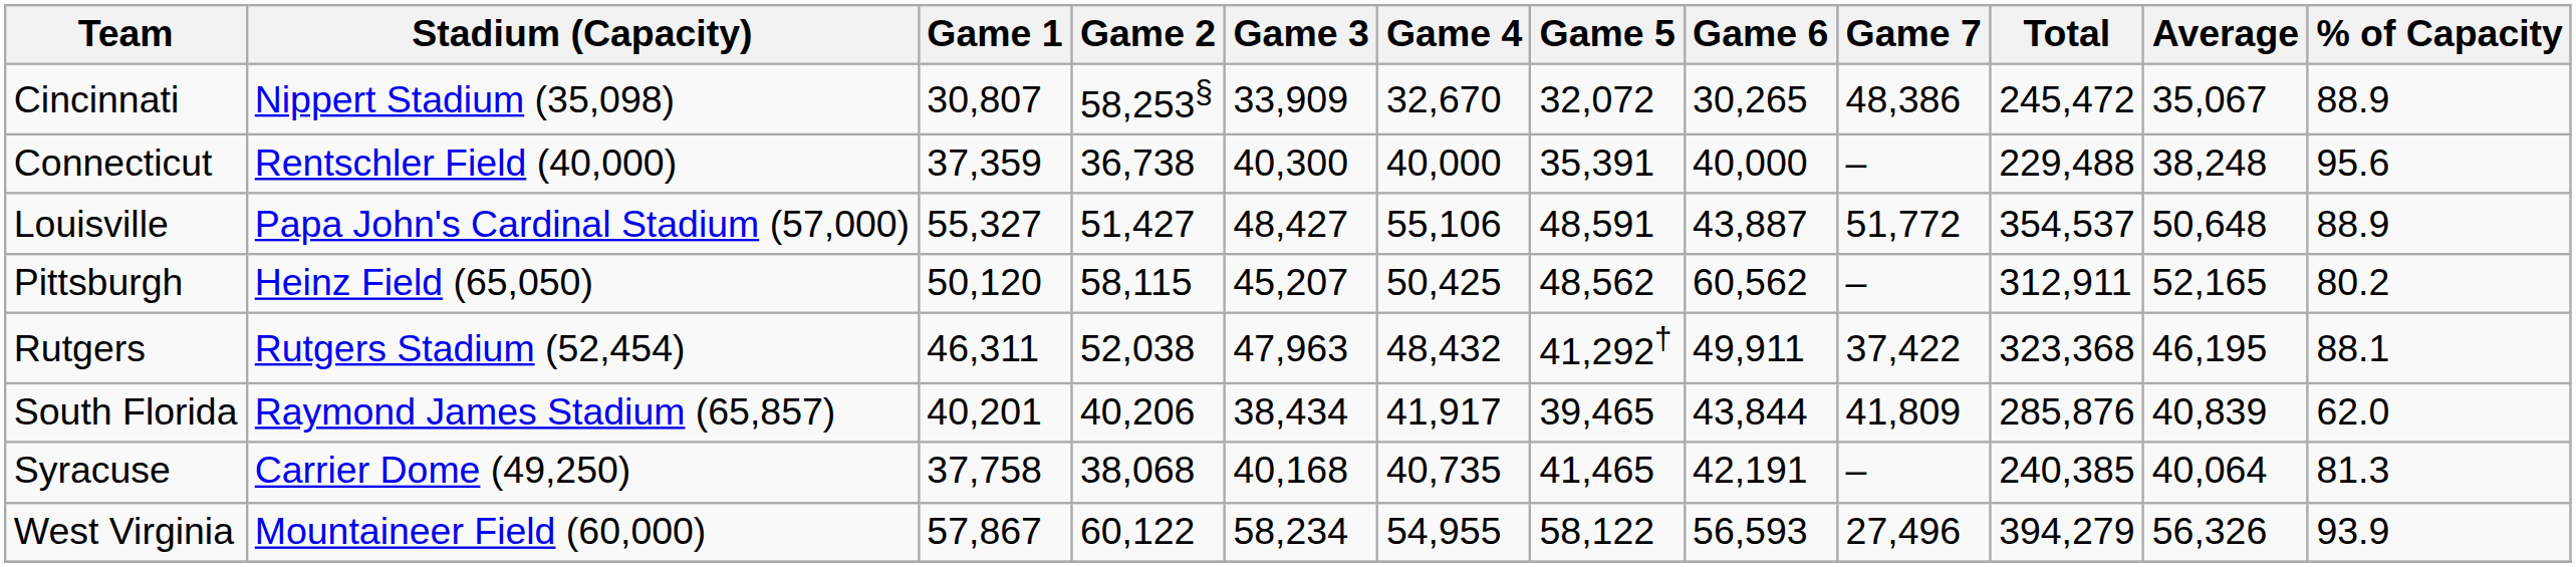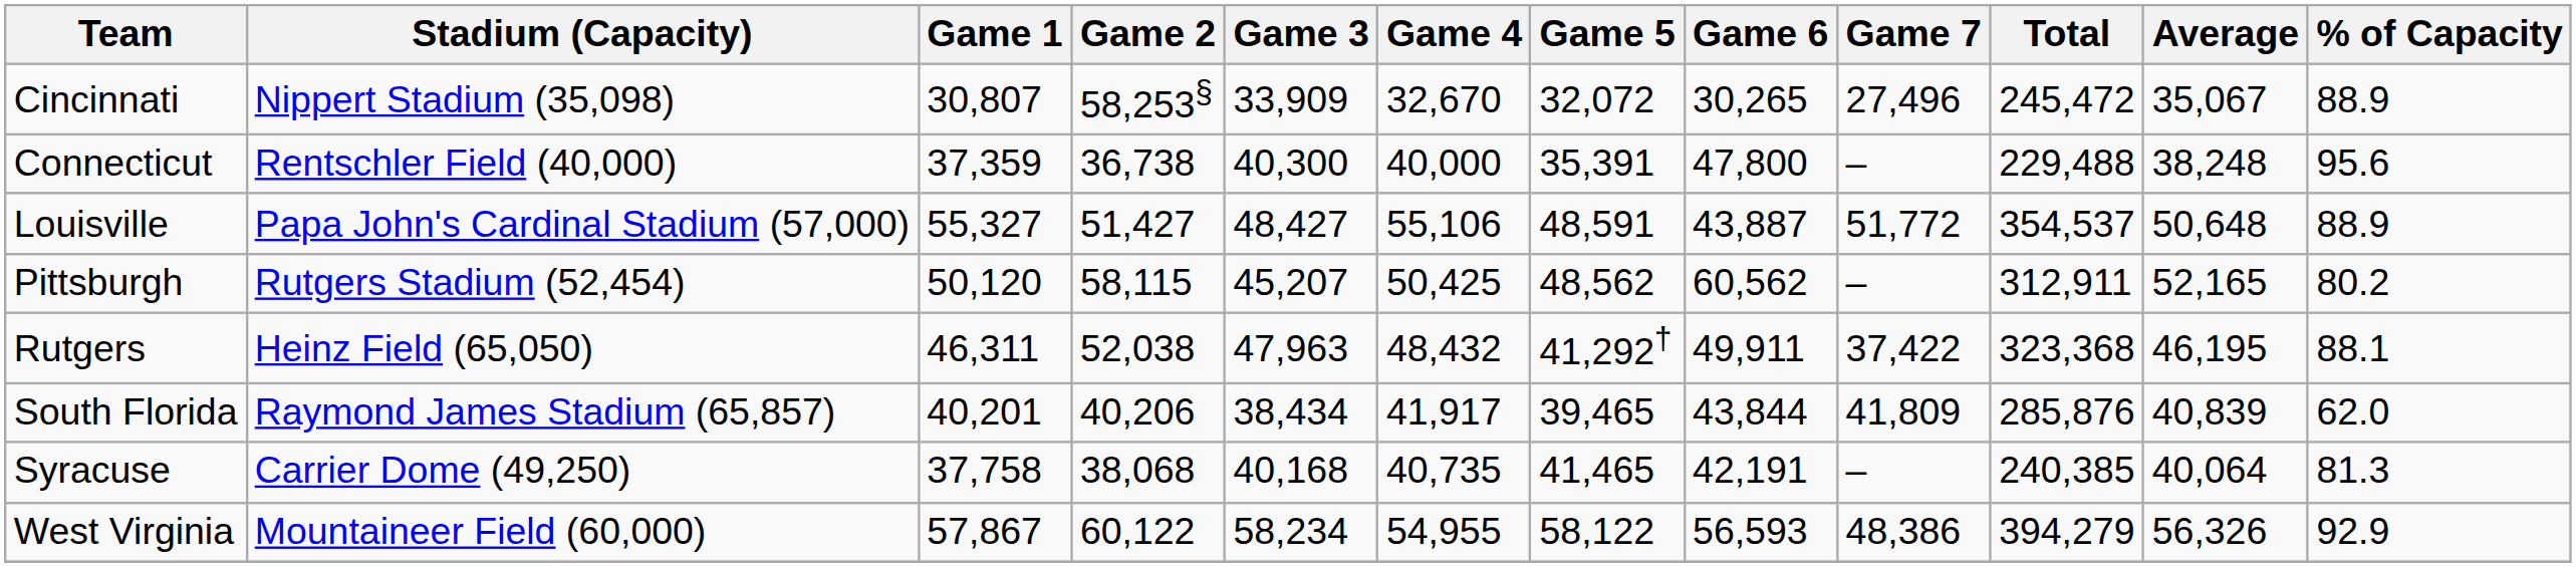 <table class="wikitable sortable">
 <tr>
 <th>Team</th>
 <th>Stadium (Capacity)</th>
 <th>Game 1</th>
 <th>Game 2</th>
 <th>Game 3</th>
 <th>Game 4</th>
 <th>Game 5</th>
 <th>Game 6</th>
 <th>Game 7</th>
 <th>Total</th>
 <th>Average</th>
 <th>% of Capacity</th>
 </tr>
 <tr>
 <td>Cincinnati</td>
 <td><a href='#'>Nippert Stadium</a> (35,098)</td>
 <td>30,807</td>
 <td>58,253<sup>§</sup></td>
 <td>33,909</td>
 <td>32,670</td>
 <td>32,072</td>
 <td>30,265</td>
-<td>48,386</td>
+<td>27,496</td>
 <td>245,472</td>
 <td>35,067</td>
 <td>88.9</td>
 </tr>
 <tr>
 <td>Connecticut</td>
 <td><a href='#'>Rentschler Field</a> (40,000)</td>
 <td>37,359</td>
 <td>36,738</td>
 <td>40,300</td>
 <td>40,000</td>
 <td>35,391</td>
-<td>40,000</td>
+<td>47,800</td>
 <td>–</td>
 <td>229,488</td>
 <td>38,248</td>
 <td>95.6</td>
 </tr>
 <tr>
 <td>Louisville</td>
 <td><a href='#'>Papa John's Cardinal Stadium</a> (57,000)</td>
 <td>55,327</td>
 <td>51,427</td>
 <td>48,427</td>
 <td>55,106</td>
 <td>48,591</td>
 <td>43,887</td>
 <td>51,772</td>
 <td>354,537</td>
 <td>50,648</td>
 <td>88.9</td>
 </tr>
 <tr>
 <td>Pittsburgh</td>
-<td><a href='#'>Heinz Field</a> (65,050)</td>
+<td><a href='#'>Rutgers Stadium</a> (52,454)</td>
 <td>50,120</td>
 <td>58,115</td>
 <td>45,207</td>
 <td>50,425</td>
 <td>48,562</td>
 <td>60,562</td>
 <td>–</td>
 <td>312,911</td>
 <td>52,165</td>
 <td>80.2</td>
 </tr>
 <tr>
 <td>Rutgers</td>
-<td><a href='#'>Rutgers Stadium</a> (52,454)</td>
+<td><a href='#'>Heinz Field</a> (65,050)</td>
 <td>46,311</td>
 <td>52,038</td>
 <td>47,963</td>
 <td>48,432</td>
 <td>41,292<sup>†</sup></td>
 <td>49,911</td>
 <td>37,422</td>
 <td>323,368</td>
 <td>46,195</td>
 <td>88.1</td>
 </tr>
 <tr>
 <td>South Florida</td>
 <td><a href='#'>Raymond James Stadium</a> (65,857)</td>
 <td>40,201</td>
 <td>40,206</td>
 <td>38,434</td>
 <td>41,917</td>
 <td>39,465</td>
 <td>43,844</td>
 <td>41,809</td>
 <td>285,876</td>
 <td>40,839</td>
 <td>62.0</td>
 </tr>
 <tr>
 <td>Syracuse</td>
 <td><a href='#'>Carrier Dome</a> (49,250)</td>
 <td>37,758</td>
 <td>38,068</td>
 <td>40,168</td>
 <td>40,735</td>
 <td>41,465</td>
 <td>42,191</td>
 <td>–</td>
 <td>240,385</td>
 <td>40,064</td>
 <td>81.3</td>
 </tr>
 <tr>
 <td>West Virginia</td>
 <td><a href='#'>Mountaineer Field</a> (60,000)</td>
 <td>57,867</td>
 <td>60,122</td>
 <td>58,234</td>
 <td>54,955</td>
 <td>58,122</td>
 <td>56,593</td>
-<td>27,496</td>
+<td>48,386</td>
 <td>394,279</td>
 <td>56,326</td>
-<td>93.9</td>
+<td>92.9</td>
 </tr>
 <tr>
 </tr>
 </table>
